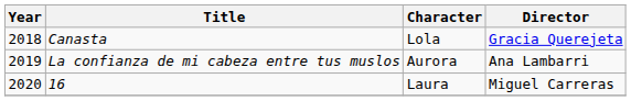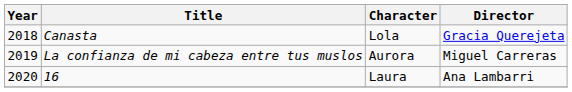 <table class="wikitable">
 <tr>
 <th>Year</th>
 <th>Title</th>
 <th>Character</th>
 <th>Director</th>
 </tr>
 <tr>
 <td>2018</td>
 <td><em>Canasta</em></td>
 <td>Lola</td>
 <td><a href='#'>Gracia Querejeta</a></td>
 </tr>
 <tr>
 <td>2019</td>
 <td><em>La confianza de mi cabeza entre tus muslos</em></td>
 <td>Aurora</td>
-<td>Ana Lambarri</td>
+<td>Miguel Carreras</td>
 </tr>
 <tr>
 <td>2020</td>
 <td><em>16</em></td>
 <td>Laura</td>
-<td>Miguel Carreras</td>
+<td>Ana Lambarri</td>
 </tr>
 <tr>
 </tr>
 </table>
